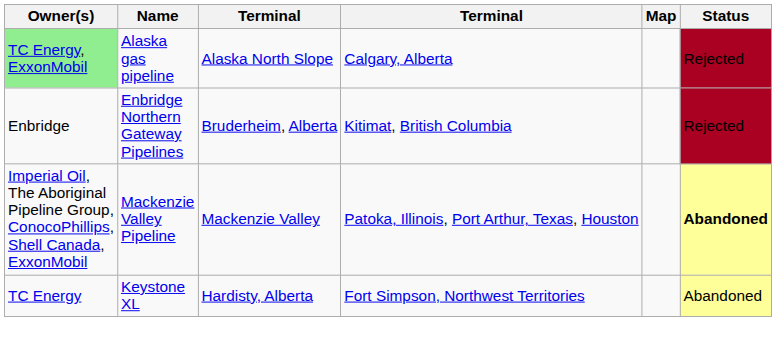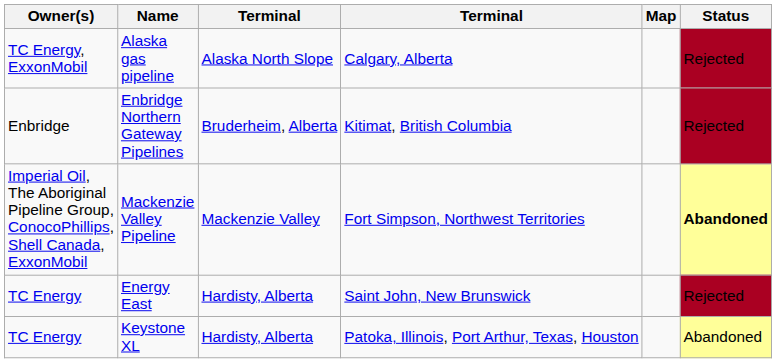 <table class="wikitable sortable">
 <tr>
 <th style="width: 75px;">Owner(s)</th>
 <th style="width: 50px;">Name</th>
 <th>Terminal</th>
 <th>Terminal</th>
 <th>Map</th>
 <th>Status</th>
 </tr>
 <tr>
-<td style="background: lightgreen;"><a href='#'>TC Energy</a>, <a href='#'>ExxonMobil</a></td>
+<td><a href='#'>TC Energy</a>, <a href='#'>ExxonMobil</a></td>
 <td><a href='#'>Alaska gas pipeline</a></td>
 <td><a href='#'>Alaska North Slope</a></td>
 <td><a href='#'>Calgary, Alberta</a></td>
 <td></td>
 <td style="background:#A02;">Rejected</td>
 </tr>
 <tr>
 <td>Enbridge</td>
 <td><a href='#'>Enbridge Northern Gateway Pipelines</a></td>
 <td><a href='#'>Bruderheim</a>, <a href='#'>Alberta</a></td>
 <td><a href='#'>Kitimat</a>, <a href='#'>British Columbia</a></td>
 <td></td>
 <td style="background:#A02;">Rejected</td>
 </tr>
 <tr>
 <td><a href='#'>Imperial Oil</a>, The Aboriginal Pipeline Group, <a href='#'>ConocoPhillips</a>, <a href='#'>Shell Canada</a>, <a href='#'>ExxonMobil</a></td>
 <td><a href='#'>Mackenzie Valley Pipeline</a></td>
 <td><a href='#'>Mackenzie Valley</a></td>
-<td><a href='#'>Patoka, Illinois</a>, <a href='#'>Port Arthur, Texas</a>, <a href='#'>Houston</a></td>
+<td><a href='#'>Fort Simpson, Northwest Territories</a></td>
 <td></td>
 <td style="background:#ff9;"><strong>Abandoned</strong></td>
 </tr>
 <tr>
 <td><a href='#'>TC Energy</a></td>
+<td><a href='#'>Energy East</a></td>
+<td><a href='#'>Hardisty, Alberta</a></td>
+<td><a href='#'>Saint John, New Brunswick</a></td>
+<td></td>
+<td style="background:#A02;">Rejected</td>
+</tr>
+<tr>
+<td><a href='#'>TC Energy</a></td>
 <td><a href='#'>Keystone XL</a></td>
 <td><a href='#'>Hardisty, Alberta</a></td>
-<td><a href='#'>Fort Simpson, Northwest Territories</a></td>
+<td><a href='#'>Patoka, Illinois</a>, <a href='#'>Port Arthur, Texas</a>, <a href='#'>Houston</a></td>
 <td></td>
 <td style="background:#ff9;">Abandoned</td>
 </tr>
 </table>
